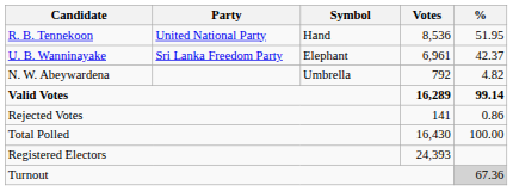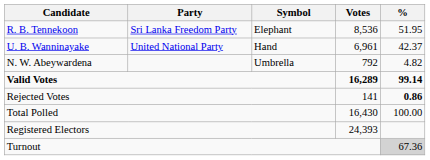 <table class="wikitable" border="1" style="text-align:right;">
 <tr>
 <th align=left width="180">Candidate</th>
 <th align=left width="180">Party</th>
 <th align=left width="120">Symbol</th>
 <th align=left width="60">Votes</th>
 <th align=left width="60">%</th>
 </tr>
 <tr>
 <td align=left><a href='#'>R. B. Tennekoon</a></td>
-<td align=left><a href='#'>United National Party</a></td>
-<td align=left>Hand</td>
+<td align=left><a href='#'>Sri Lanka Freedom Party</a></td>
+<td align=left>Elephant</td>
 <td>8,536</td>
 <td>51.95</td>
 </tr>
 <tr>
 <td align=left><a href='#'>U. B. Wanninayake</a></td>
-<td align=left><a href='#'>Sri Lanka Freedom Party</a></td>
-<td align=left>Elephant</td>
+<td align=left><a href='#'>United National Party</a></td>
+<td align=left>Hand</td>
 <td>6,961</td>
 <td>42.37</td>
 </tr>
 <tr>
 <td align=left>N. W. Abeywardena</td>
 <td align=left></td>
 <td align=left>Umbrella</td>
 <td>792</td>
 <td>4.82</td>
 </tr>
 <tr>
 <td align=left colspan=3><strong>Valid Votes</strong></td>
 <td><strong>16,289</strong></td>
 <td><strong>99.14</strong></td>
 </tr>
 <tr>
 <td align=left colspan=3>Rejected Votes</td>
 <td>141</td>
-<td>0.86</td>
+<td><strong>0.86</strong></td>
 </tr>
 <tr>
 <td align=left colspan=3>Total Polled</td>
 <td>16,430</td>
 <td>100.00</td>
 </tr>
 <tr>
 <td align=left colspan=3>Registered Electors</td>
 <td>24,393</td>
 <td></td>
 </tr>
 <tr>
 <td align=left colspan=4>Turnout</td>
 <td style="background: lightgrey;">67.36</td>
 </tr>
 </table>
